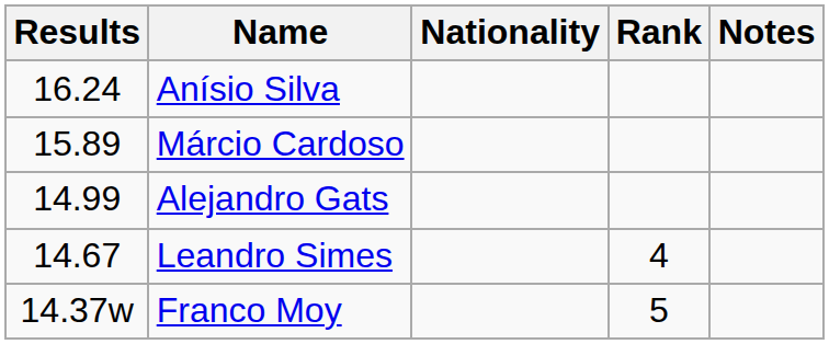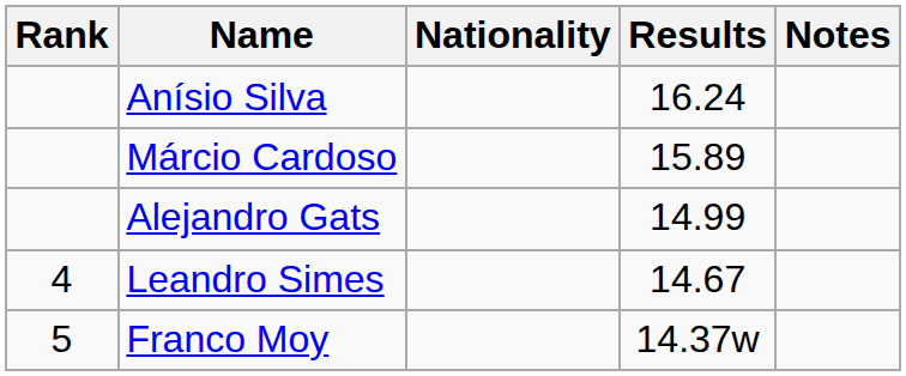 <table class="wikitable sortable" style="text-align:center">
 <tr>
-<th>Results</th>
+<th>Rank</th>
 <th>Name</th>
 <th>Nationality</th>
-<th>Rank</th>
+<th>Results</th>
 <th>Notes</th>
 </tr>
 <tr>
-<td>16.24</td>
+<td></td>
 <td align=left><a href='#'>Anísio Silva</a></td>
 <td align=left></td>
-<td></td>
+<td>16.24</td>
 <td></td>
 </tr>
 <tr>
-<td>15.89</td>
+<td></td>
 <td align=left><a href='#'>Márcio Cardoso</a></td>
 <td align=left></td>
-<td></td>
+<td>15.89</td>
 <td></td>
 </tr>
 <tr>
-<td>14.99</td>
+<td></td>
 <td align=left><a href='#'>Alejandro Gats</a></td>
 <td align=left></td>
-<td></td>
+<td>14.99</td>
 <td></td>
 </tr>
 <tr>
-<td>14.67</td>
+<td>4</td>
 <td align=left><a href='#'>Leandro Simes</a></td>
 <td align=left></td>
-<td>4</td>
+<td>14.67</td>
 <td></td>
 </tr>
 <tr>
-<td>14.37w</td>
+<td>5</td>
 <td align=left><a href='#'>Franco Moy</a></td>
 <td align=left></td>
-<td>5</td>
+<td>14.37w</td>
 <td></td>
 </tr>
 </table>
